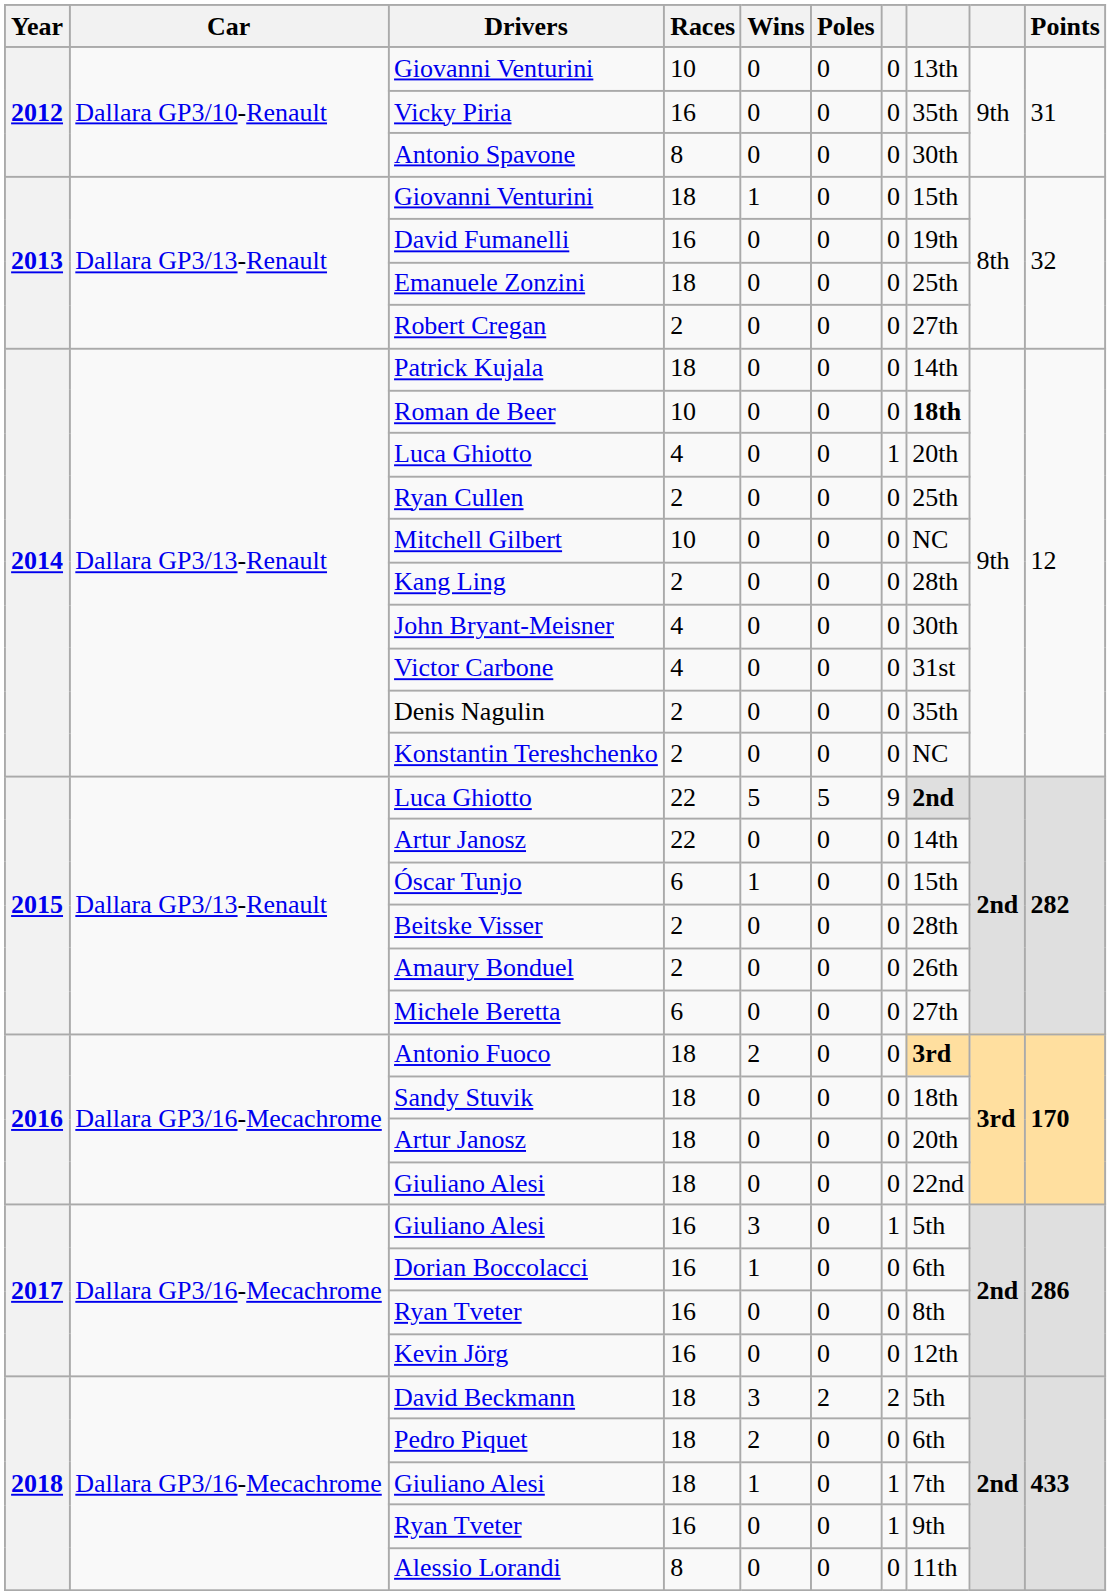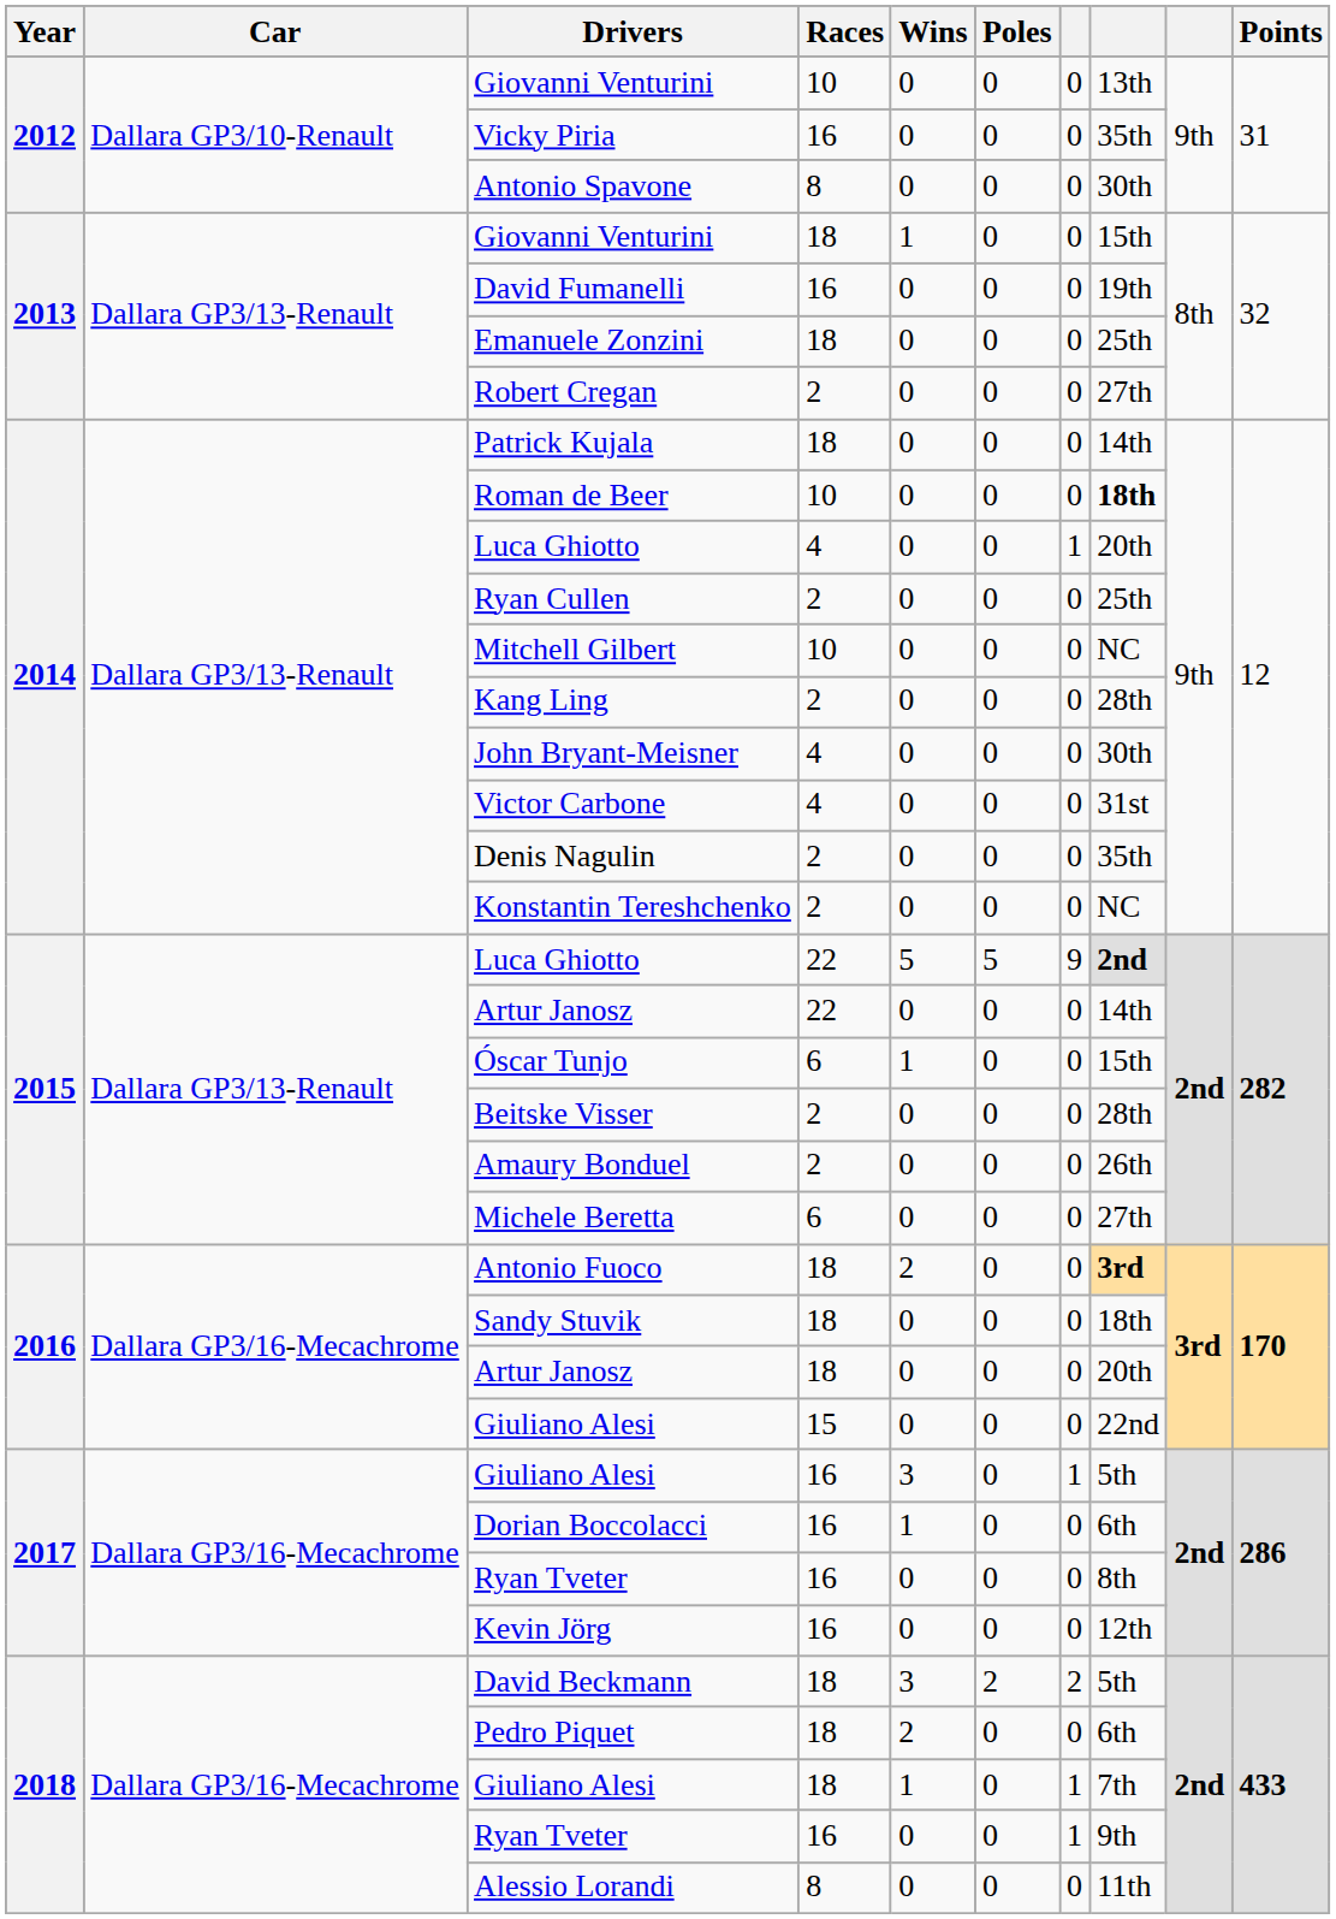 <table class="wikitable" style="font-size:85%">
 <tr>
 <th>Year</th>
 <th>Car</th>
 <th>Drivers</th>
 <th>Races</th>
 <th>Wins</th>
 <th>Poles</th>
 <th></th>
 <th></th>
 <th></th>
 <th>Points</th>
 </tr>
 <tr>
 <th rowspan=3><a href='#'>2012</a></th>
 <td rowspan=3><a href='#'>Dallara GP3/10</a>-<a href='#'>Renault</a></td>
 <td> <a href='#'>Giovanni Venturini</a></td>
 <td>10</td>
 <td>0</td>
 <td>0</td>
 <td>0</td>
 <td>13th</td>
 <td rowspan=3>9th</td>
 <td rowspan=3>31</td>
 </tr>
 <tr>
 <td> <a href='#'>Vicky Piria</a></td>
 <td>16</td>
 <td>0</td>
 <td>0</td>
 <td>0</td>
 <td>35th</td>
 </tr>
 <tr>
 <td> <a href='#'>Antonio Spavone</a></td>
 <td>8</td>
 <td>0</td>
 <td>0</td>
 <td>0</td>
 <td>30th</td>
 </tr>
 <tr>
 <th rowspan=4><a href='#'>2013</a></th>
 <td rowspan=4><a href='#'>Dallara GP3/13</a>-<a href='#'>Renault</a></td>
 <td> <a href='#'>Giovanni Venturini</a></td>
 <td>18</td>
 <td>1</td>
 <td>0</td>
 <td>0</td>
 <td>15th</td>
 <td rowspan=4>8th</td>
 <td rowspan=4>32</td>
 </tr>
 <tr>
 <td> <a href='#'>David Fumanelli</a></td>
 <td>16</td>
 <td>0</td>
 <td>0</td>
 <td>0</td>
 <td>19th</td>
 </tr>
 <tr>
 <td> <a href='#'>Emanuele Zonzini</a></td>
 <td>18</td>
 <td>0</td>
 <td>0</td>
 <td>0</td>
 <td>25th</td>
 </tr>
 <tr>
 <td> <a href='#'>Robert Cregan</a></td>
 <td>2</td>
 <td>0</td>
 <td>0</td>
 <td>0</td>
 <td>27th</td>
 </tr>
 <tr>
 <th rowspan=10><a href='#'>2014</a></th>
 <td rowspan=10><a href='#'>Dallara GP3/13</a>-<a href='#'>Renault</a></td>
 <td> <a href='#'>Patrick Kujala</a></td>
 <td>18</td>
 <td>0</td>
 <td>0</td>
 <td>0</td>
 <td>14th</td>
 <td rowspan=10>9th</td>
 <td rowspan=10>12</td>
 </tr>
 <tr>
 <td> <a href='#'>Roman de Beer</a></td>
 <td>10</td>
 <td>0</td>
 <td>0</td>
 <td>0</td>
 <td><strong>18th</strong></td>
 </tr>
 <tr>
 <td> <a href='#'>Luca Ghiotto</a></td>
 <td>4</td>
 <td>0</td>
 <td>0</td>
 <td>1</td>
 <td>20th</td>
 </tr>
 <tr>
 <td> <a href='#'>Ryan Cullen</a></td>
 <td>2</td>
 <td>0</td>
 <td>0</td>
 <td>0</td>
 <td>25th</td>
 </tr>
 <tr>
 <td> <a href='#'>Mitchell Gilbert</a></td>
 <td>10</td>
 <td>0</td>
 <td>0</td>
 <td>0</td>
 <td>NC</td>
 </tr>
 <tr>
 <td> <a href='#'>Kang Ling</a></td>
 <td>2</td>
 <td>0</td>
 <td>0</td>
 <td>0</td>
 <td>28th</td>
 </tr>
 <tr>
 <td> <a href='#'>John Bryant-Meisner</a></td>
 <td>4</td>
 <td>0</td>
 <td>0</td>
 <td>0</td>
 <td>30th</td>
 </tr>
 <tr>
 <td> <a href='#'>Victor Carbone</a></td>
 <td>4</td>
 <td>0</td>
 <td>0</td>
 <td>0</td>
 <td>31st</td>
 </tr>
 <tr>
 <td> Denis Nagulin</td>
 <td>2</td>
 <td>0</td>
 <td>0</td>
 <td>0</td>
 <td>35th</td>
 </tr>
 <tr>
 <td> <a href='#'>Konstantin Tereshchenko</a></td>
 <td>2</td>
 <td>0</td>
 <td>0</td>
 <td>0</td>
 <td>NC</td>
 </tr>
 <tr>
 <th rowspan=6><a href='#'>2015</a></th>
 <td rowspan=6><a href='#'>Dallara GP3/13</a>-<a href='#'>Renault</a></td>
 <td> <a href='#'>Luca Ghiotto</a></td>
 <td>22</td>
 <td>5</td>
 <td>5</td>
 <td>9</td>
 <td style="background:#dfdfdf;"><strong>2nd</strong></td>
 <td rowspan=6 style="background:#dfdfdf;"><strong>2nd</strong></td>
 <td rowspan=6 style="background:#dfdfdf;"><strong>282</strong></td>
 </tr>
 <tr>
 <td> <a href='#'>Artur Janosz</a></td>
 <td>22</td>
 <td>0</td>
 <td>0</td>
 <td>0</td>
 <td>14th</td>
 </tr>
 <tr>
 <td> <a href='#'>Óscar Tunjo</a></td>
 <td>6</td>
 <td>1</td>
 <td>0</td>
 <td>0</td>
 <td>15th</td>
 </tr>
 <tr>
 <td> <a href='#'>Beitske Visser</a></td>
 <td>2</td>
 <td>0</td>
 <td>0</td>
 <td>0</td>
 <td>28th</td>
 </tr>
 <tr>
 <td> <a href='#'>Amaury Bonduel</a></td>
 <td>2</td>
 <td>0</td>
 <td>0</td>
 <td>0</td>
 <td>26th</td>
 </tr>
 <tr>
 <td> <a href='#'>Michele Beretta</a></td>
 <td>6</td>
 <td>0</td>
 <td>0</td>
 <td>0</td>
 <td>27th</td>
 </tr>
 <tr>
 <th rowspan=4><a href='#'>2016</a></th>
 <td rowspan=4><a href='#'>Dallara GP3/16</a>-<a href='#'>Mecachrome</a></td>
 <td> <a href='#'>Antonio Fuoco</a></td>
 <td>18</td>
 <td>2</td>
 <td>0</td>
 <td>0</td>
 <td style="background:#ffdf9f;"><strong>3rd</strong></td>
 <td rowspan=4 style="background:#ffdf9f;"><strong>3rd</strong></td>
 <td rowspan=4 style="background:#ffdf9f;"><strong>170</strong></td>
 </tr>
 <tr>
 <td> <a href='#'>Sandy Stuvik</a></td>
 <td>18</td>
 <td>0</td>
 <td>0</td>
 <td>0</td>
 <td>18th</td>
 </tr>
 <tr>
 <td> <a href='#'>Artur Janosz</a></td>
 <td>18</td>
 <td>0</td>
 <td>0</td>
 <td>0</td>
 <td>20th</td>
 </tr>
 <tr>
 <td> <a href='#'>Giuliano Alesi</a></td>
-<td>18</td>
+<td>15</td>
 <td>0</td>
 <td>0</td>
 <td>0</td>
 <td>22nd</td>
 </tr>
 <tr>
 <th rowspan=4><a href='#'>2017</a></th>
 <td rowspan=4><a href='#'>Dallara GP3/16</a>-<a href='#'>Mecachrome</a></td>
 <td> <a href='#'>Giuliano Alesi</a></td>
 <td>16</td>
 <td>3</td>
 <td>0</td>
 <td>1</td>
 <td>5th</td>
 <td rowspan=4 style="background:#dfdfdf;"><strong>2nd</strong></td>
 <td rowspan=4 style="background:#dfdfdf;"><strong>286</strong></td>
 </tr>
 <tr>
 <td> <a href='#'>Dorian Boccolacci</a></td>
 <td>16</td>
 <td>1</td>
 <td>0</td>
 <td>0</td>
 <td>6th</td>
 </tr>
 <tr>
 <td> <a href='#'>Ryan Tveter</a></td>
 <td>16</td>
 <td>0</td>
 <td>0</td>
 <td>0</td>
 <td>8th</td>
 </tr>
 <tr>
 <td> <a href='#'>Kevin Jörg</a></td>
 <td>16</td>
 <td>0</td>
 <td>0</td>
 <td>0</td>
 <td>12th</td>
 </tr>
 <tr>
 <th rowspan=5><a href='#'>2018</a></th>
 <td rowspan=5><a href='#'>Dallara GP3/16</a>-<a href='#'>Mecachrome</a></td>
 <td> <a href='#'>David Beckmann</a></td>
 <td>18</td>
 <td>3</td>
 <td>2</td>
 <td>2</td>
 <td>5th</td>
 <td rowspan=5 style="background:#dfdfdf;"><strong>2nd</strong></td>
 <td rowspan=5 style="background:#dfdfdf;"><strong>433</strong></td>
 </tr>
 <tr>
 <td> <a href='#'>Pedro Piquet</a></td>
 <td>18</td>
 <td>2</td>
 <td>0</td>
 <td>0</td>
 <td>6th</td>
 </tr>
 <tr>
 <td> <a href='#'>Giuliano Alesi</a></td>
 <td>18</td>
 <td>1</td>
 <td>0</td>
 <td>1</td>
 <td>7th</td>
 </tr>
 <tr>
 <td> <a href='#'>Ryan Tveter</a></td>
 <td>16</td>
 <td>0</td>
 <td>0</td>
 <td>1</td>
 <td>9th</td>
 </tr>
 <tr>
 <td> <a href='#'>Alessio Lorandi</a></td>
 <td>8</td>
 <td>0</td>
 <td>0</td>
 <td>0</td>
 <td>11th</td>
 </tr>
 </table>
